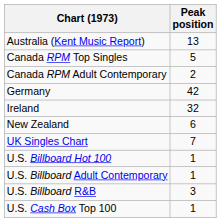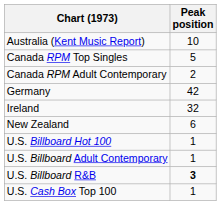 <table class="wikitable sortable">
 <tr>
 <th>Chart (1973)</th>
 <th>Peak<br>position</th>
 </tr>
 <tr>
 <td>Australia (<a href='#'>Kent Music Report</a>)</td>
-<td style="text-align:center;">13</td>
+<td style="text-align:center;">10</td>
 </tr>
 <tr>
 <td>Canada <em><a href='#'>RPM</a></em> Top Singles</td>
 <td style="text-align:center;">5</td>
 </tr>
 <tr>
 <td>Canada <em>RPM</em> Adult Contemporary</td>
 <td style="text-align:center;">2</td>
 </tr>
 <tr>
 <td>Germany</td>
 <td style="text-align:center;">42</td>
 </tr>
 <tr>
 <td>Ireland</td>
 <td style="text-align:center;">32</td>
 </tr>
 <tr>
 <td>New Zealand</td>
 <td style="text-align:center;">6</td>
 </tr>
 <tr>
-<td><a href='#'>UK Singles Chart</a></td>
-<td style="text-align:center;">7</td>
-</tr>
-<tr>
 <td>U.S. <em><a href='#'>Billboard Hot 100</a></em></td>
 <td style="text-align:center;">1</td>
 </tr>
 <tr>
 <td>U.S. <em>Billboard</em> <a href='#'>Adult Contemporary</a></td>
 <td style="text-align:center;">1</td>
 </tr>
 <tr>
 <td>U.S. <em>Billboard</em> <a href='#'>R&B</a></td>
-<td style="text-align:center;">3</td>
+<td style="text-align:center;"><strong>3</strong></td>
 </tr>
 <tr>
 <td>U.S. <em><a href='#'>Cash Box</a></em> Top 100</td>
 <td style="text-align:center;">1</td>
 </tr>
 </table>
